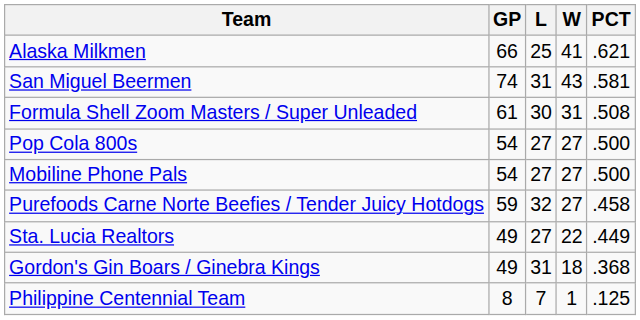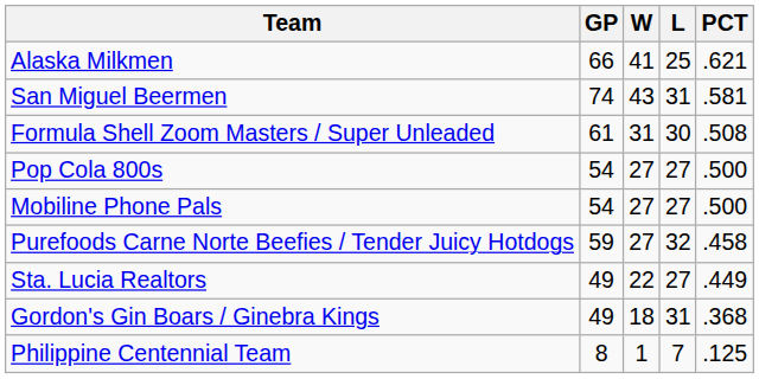 <table class="wikitable sortable" style="text-align:center;">
 <tr>
 <th>Team</th>
 <th>GP</th>
+<th>W</th>
 <th>L</th>
-<th>W</th>
 <th>PCT</th>
 </tr>
 <tr>
 <td align=left><a href='#'>Alaska Milkmen</a></td>
 <td>66</td>
+<td>41</td>
 <td>25</td>
-<td>41</td>
 <td>.621</td>
 </tr>
 <tr>
 <td align=left><a href='#'>San Miguel Beermen</a></td>
 <td>74</td>
+<td>43</td>
 <td>31</td>
-<td>43</td>
 <td>.581</td>
 </tr>
 <tr>
 <td align=left><a href='#'>Formula Shell Zoom Masters / Super Unleaded</a></td>
 <td>61</td>
+<td>31</td>
 <td>30</td>
-<td>31</td>
 <td>.508</td>
 </tr>
 <tr>
 <td align=left><a href='#'>Pop Cola 800s</a></td>
 <td>54</td>
 <td>27</td>
 <td>27</td>
 <td>.500</td>
 </tr>
 <tr>
 <td align=left><a href='#'>Mobiline Phone Pals</a></td>
 <td>54</td>
 <td>27</td>
 <td>27</td>
 <td>.500</td>
 </tr>
 <tr>
 <td align=left><a href='#'>Purefoods Carne Norte Beefies / Tender Juicy Hotdogs</a></td>
 <td>59</td>
+<td>27</td>
 <td>32</td>
-<td>27</td>
 <td>.458</td>
 </tr>
 <tr>
 <td align=left><a href='#'>Sta. Lucia Realtors</a></td>
 <td>49</td>
+<td>22</td>
 <td>27</td>
-<td>22</td>
 <td>.449</td>
 </tr>
 <tr>
 <td align=left><a href='#'>Gordon's Gin Boars / Ginebra Kings</a></td>
 <td>49</td>
+<td>18</td>
 <td>31</td>
-<td>18</td>
 <td>.368</td>
 </tr>
 <tr>
 <td align=left><a href='#'>Philippine Centennial Team</a></td>
 <td>8</td>
+<td>1</td>
 <td>7</td>
-<td>1</td>
 <td>.125</td>
 </tr>
 </table>
